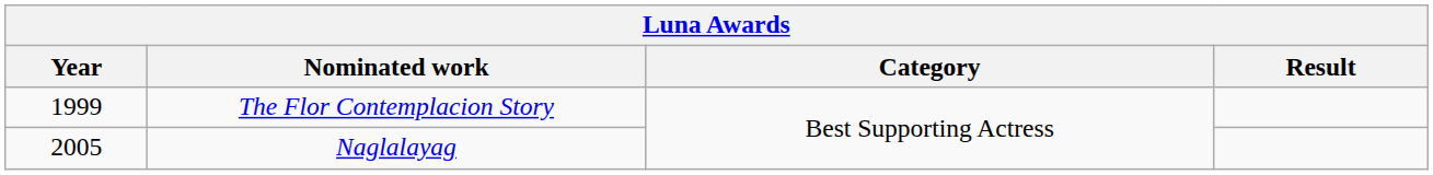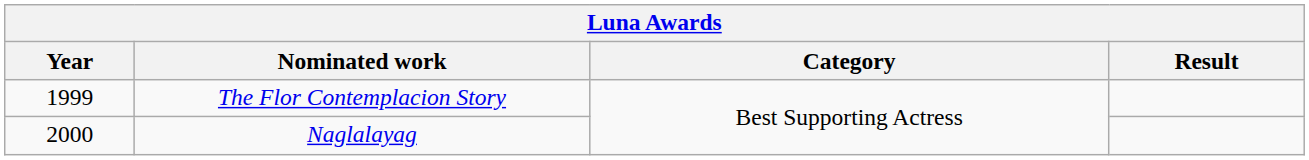 <table class="wikitable sortable" style="width:70%;">
 <tr>
 <th colspan="4" style="text-align:center;"><a href='#'>Luna Awards</a></th>
 </tr>
 <tr>
 <th style="width:10%;">Year</th>
 <th style="width:35%;">Nominated work</th>
 <th style="width:40%;">Category</th>
 <th style="width:15%;">Result</th>
 </tr>
 <tr>
 <td style="text-align:center;">1999</td>
 <td style="text-align:center;"><em><a href='#'>The Flor Contemplacion Story</a></em></td>
 <td rowspan="2" style="text-align:center;">Best Supporting Actress</td>
 <td></td>
 </tr>
 <tr>
-<td style="text-align:center;">2005</td>
+<td style="text-align:center;">2000</td>
 <td style="text-align:center;"><em><a href='#'>Naglalayag</a></em></td>
 <td></td>
 </tr>
 </table>
